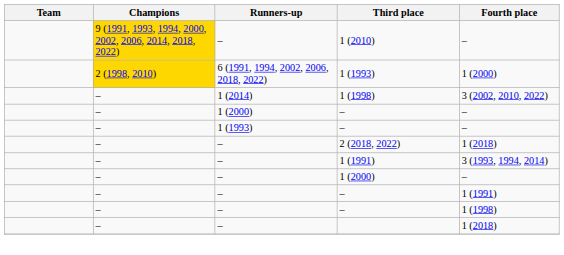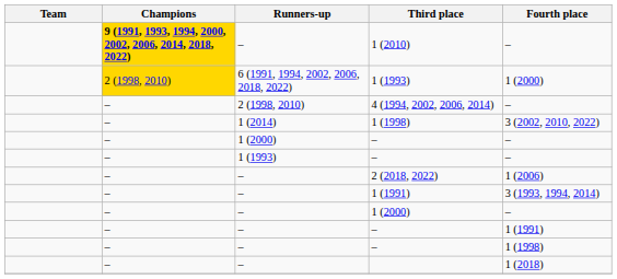 <table class="wikitable">
 <tr>
 <th width=16%>Team</th>
 <th width=22%>Champions</th>
 <th width=22%>Runners-up</th>
 <th width=22%>Third place</th>
 <th width=22%>Fourth place</th>
 </tr>
 <tr>
 <td></td>
-<td bgcolor=gold>9 (<a href='#'>1991</a>, <a href='#'>1993</a>, <a href='#'>1994</a>, <a href='#'>2000</a>, <a href='#'>2002</a>, <a href='#'>2006</a>, <a href='#'>2014</a>, <a href='#'>2018</a>, <a href='#'>2022</a>)</td>
+<td bgcolor=gold><strong>9 (<a href='#'>1991</a>, <a href='#'>1993</a>, <a href='#'>1994</a>, <a href='#'>2000</a>, <a href='#'>2002</a>, <a href='#'>2006</a>, <a href='#'>2014</a>, <a href='#'>2018</a>, <a href='#'>2022</a>)</strong></td>
 <td>–</td>
 <td>1 (<a href='#'>2010</a>)</td>
 <td>–</td>
 </tr>
 <tr>
 <td></td>
 <td bgcolor=gold>2 (<a href='#'>1998</a>, <a href='#'>2010</a>)</td>
 <td>6 (<a href='#'>1991</a>, <a href='#'>1994</a>, <a href='#'>2002</a>, <a href='#'>2006</a>, <a href='#'>2018</a>, <a href='#'>2022</a>)</td>
 <td>1 (<a href='#'>1993</a>)</td>
 <td>1 (<a href='#'>2000</a>)</td>
+</tr>
+<tr>
+<td></td>
+<td>–</td>
+<td>2 (<a href='#'>1998</a>, <a href='#'>2010</a>)</td>
+<td>4 (<a href='#'>1994</a>, <a href='#'>2002</a>, <a href='#'>2006</a>, <a href='#'>2014</a>)</td>
+<td>–</td>
 </tr>
 <tr>
 <td></td>
 <td>–</td>
 <td>1 (<a href='#'>2014</a>)</td>
 <td>1 (<a href='#'>1998</a>)</td>
 <td>3 (<a href='#'>2002</a>, <a href='#'>2010</a>, <a href='#'>2022</a>)</td>
 </tr>
 <tr>
 <td></td>
 <td>–</td>
 <td>1 (<a href='#'>2000</a>)</td>
 <td>–</td>
 <td>–</td>
 </tr>
 <tr>
 <td></td>
 <td>–</td>
 <td>1 (<a href='#'>1993</a>)</td>
 <td>–</td>
 <td>–</td>
 </tr>
 <tr>
 <td></td>
 <td>–</td>
 <td>–</td>
 <td>2 (<a href='#'>2018</a>, <a href='#'>2022</a>)</td>
-<td>1 (<a href='#'>2018</a>)</td>
+<td>1 (<a href='#'>2006</a>)</td>
 </tr>
 <tr>
 <td></td>
 <td>–</td>
 <td>–</td>
 <td>1 (<a href='#'>1991</a>)</td>
 <td>3 (<a href='#'>1993</a>, <a href='#'>1994</a>, <a href='#'>2014</a>)</td>
 </tr>
 <tr>
 <td></td>
 <td>–</td>
 <td>–</td>
 <td>1 (<a href='#'>2000</a>)</td>
 <td>–</td>
 </tr>
 <tr>
 <td></td>
 <td>–</td>
 <td>–</td>
 <td>–</td>
 <td>1 (<a href='#'>1991</a>)</td>
 </tr>
 <tr>
 <td></td>
 <td>–</td>
 <td>–</td>
 <td>–</td>
 <td>1 (<a href='#'>1998</a>)</td>
 </tr>
 <tr>
 <td></td>
 <td>–</td>
 <td>–</td>
 <td></td>
 <td>1 (<a href='#'>2018</a>)</td>
 </tr>
 <tr>
 </tr>
 </table>
